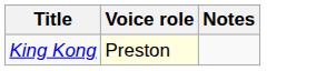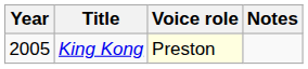 <table class="wikitable">
 <tr>
+<th>Year</th>
 <th>Title</th>
 <th>Voice role</th>
 <th>Notes</th>
 </tr>
 <tr>
+<td>2005</td>
 <td><em><a href='#'>King Kong</a></em></td>
 <td style="background: lightyellow;">Preston</td>
 <td></td>
 </tr>
 </table>
